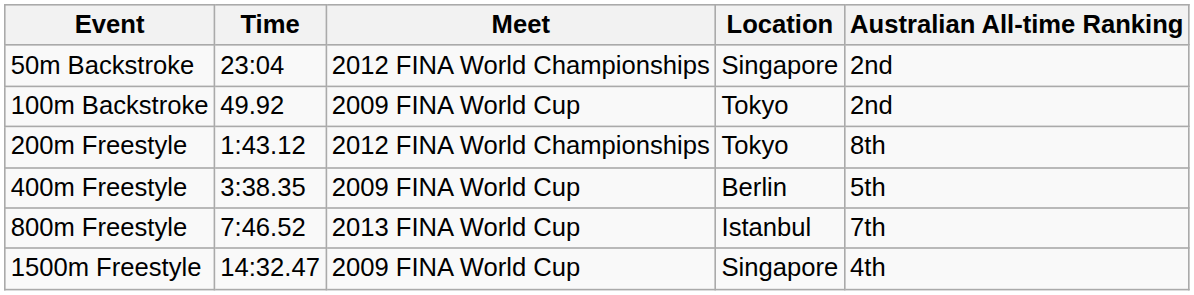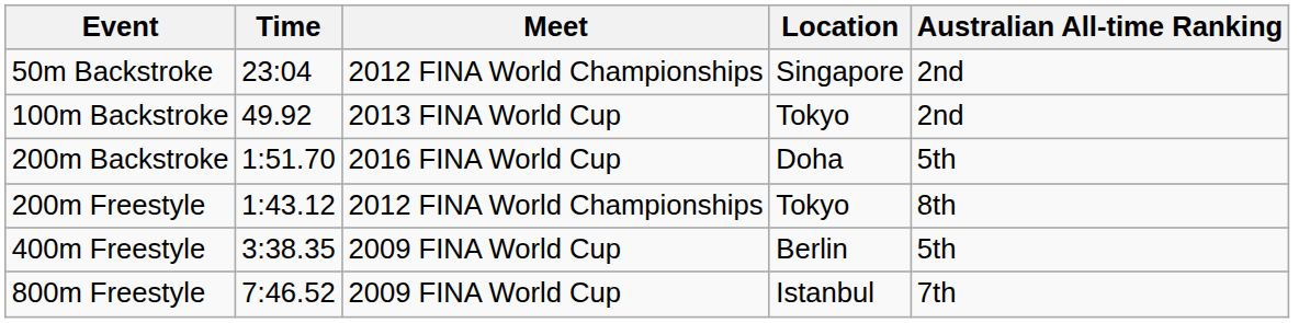 <table class="wikitable">
 <tr>
 <th>Event</th>
 <th>Time</th>
 <th>Meet</th>
 <th>Location</th>
 <th>Australian All-time Ranking</th>
 </tr>
 <tr>
 <td>50m Backstroke</td>
 <td>23:04</td>
 <td>2012 FINA World Championships</td>
 <td>Singapore</td>
 <td>2nd</td>
 </tr>
 <tr>
 <td>100m Backstroke</td>
 <td>49.92</td>
-<td>2009 FINA World Cup</td>
+<td>2013 FINA World Cup</td>
 <td>Tokyo</td>
 <td>2nd</td>
+</tr>
+<tr>
+<td>200m Backstroke</td>
+<td>1:51.70</td>
+<td>2016 FINA World Cup</td>
+<td>Doha</td>
+<td>5th</td>
 </tr>
 <tr>
 <td>200m Freestyle</td>
 <td>1:43.12</td>
 <td>2012 FINA World Championships</td>
 <td>Tokyo</td>
 <td>8th</td>
 </tr>
 <tr>
 <td>400m Freestyle</td>
 <td>3:38.35</td>
 <td>2009 FINA World Cup</td>
 <td>Berlin</td>
 <td>5th</td>
 </tr>
 <tr>
 <td>800m Freestyle</td>
 <td>7:46.52</td>
-<td>2013 FINA World Cup</td>
+<td>2009 FINA World Cup</td>
 <td>Istanbul</td>
 <td>7th</td>
 </tr>
-<tr>
-<td>1500m Freestyle</td>
-<td>14:32.47</td>
-<td>2009 FINA World Cup</td>
-<td>Singapore</td>
-<td>4th</td>
-</tr>
 </table>
